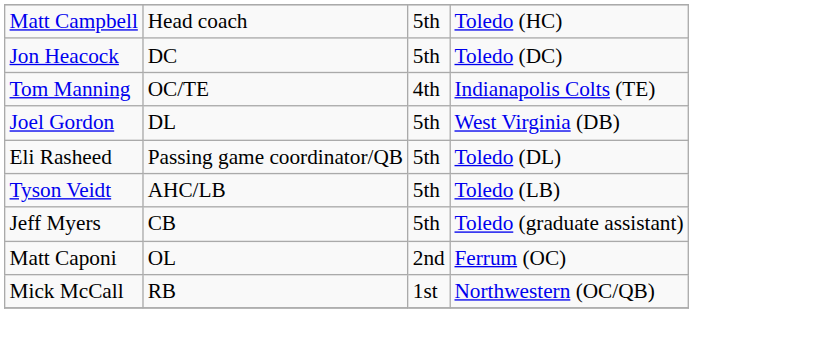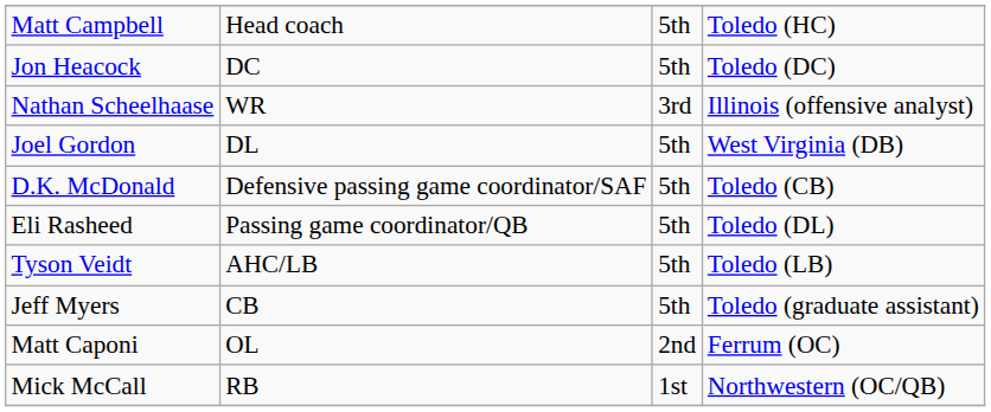 <table class="wikitable">
 <tr>
 </tr>
 <tr>
 <td><a href='#'>Matt Campbell</a></td>
 <td>Head coach</td>
 <td>5th</td>
 <td><a href='#'>Toledo</a> (HC)</td>
 </tr>
 <tr>
 <td><a href='#'>Jon Heacock</a></td>
 <td>DC</td>
 <td>5th</td>
 <td><a href='#'>Toledo</a> (DC)</td>
 </tr>
 <tr>
-<td><a href='#'>Tom Manning</a></td>
-<td>OC/TE</td>
-<td>4th</td>
-<td><a href='#'>Indianapolis Colts</a> (TE)</td>
+<td><a href='#'>Nathan Scheelhaase</a></td>
+<td>WR</td>
+<td>3rd</td>
+<td><a href='#'>Illinois</a> (offensive analyst)</td>
 </tr>
 <tr>
 <td><a href='#'>Joel Gordon</a></td>
 <td>DL</td>
 <td>5th</td>
 <td><a href='#'>West Virginia</a> (DB)</td>
+</tr>
+<tr>
+<td><a href='#'>D.K. McDonald</a></td>
+<td>Defensive passing game coordinator/SAF</td>
+<td>5th</td>
+<td><a href='#'>Toledo</a> (CB)</td>
 </tr>
 <tr>
 <td>Eli Rasheed</td>
 <td>Passing game coordinator/QB</td>
 <td>5th</td>
 <td><a href='#'>Toledo</a> (DL)</td>
 </tr>
 <tr>
 <td><a href='#'>Tyson Veidt</a></td>
 <td>AHC/LB</td>
 <td>5th</td>
 <td><a href='#'>Toledo</a> (LB)</td>
 </tr>
 <tr>
 <td>Jeff Myers</td>
 <td>CB</td>
 <td>5th</td>
 <td><a href='#'>Toledo</a> (graduate assistant)</td>
 </tr>
 <tr>
 <td>Matt Caponi</td>
 <td>OL</td>
 <td>2nd</td>
 <td><a href='#'>Ferrum</a> (OC)</td>
 </tr>
 <tr>
 <td>Mick McCall</td>
 <td>RB</td>
 <td>1st</td>
 <td><a href='#'>Northwestern</a> (OC/QB)</td>
 </tr>
 <tr>
 </tr>
 </table>
